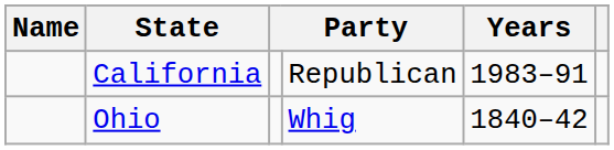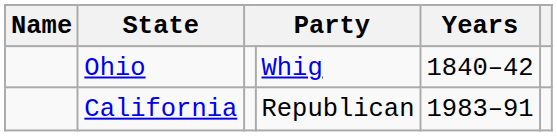 <table class="wikitable sortable">
 <tr>
 <th>Name</th>
 <th>State</th>
 <th colspan="2">Party</th>
 <th>Years</th>
 <th class="unsortable"></th>
 </tr>
 <tr>
+<td><em></em></td>
+<td><a href='#'>Ohio</a></td>
+<td></td>
+<td><a href='#'>Whig</a></td>
+<td>1840–42</td>
+<td></td>
+</tr>
+<tr>
 <td></td>
 <td><a href='#'>California</a></td>
 <td></td>
 <td>Republican</td>
 <td>1983–91</td>
 <td></td>
 </tr>
-<tr>
-<td><em></em></td>
-<td><a href='#'>Ohio</a></td>
-<td></td>
-<td><a href='#'>Whig</a></td>
-<td>1840–42</td>
-<td></td>
-</tr>
 </table>
